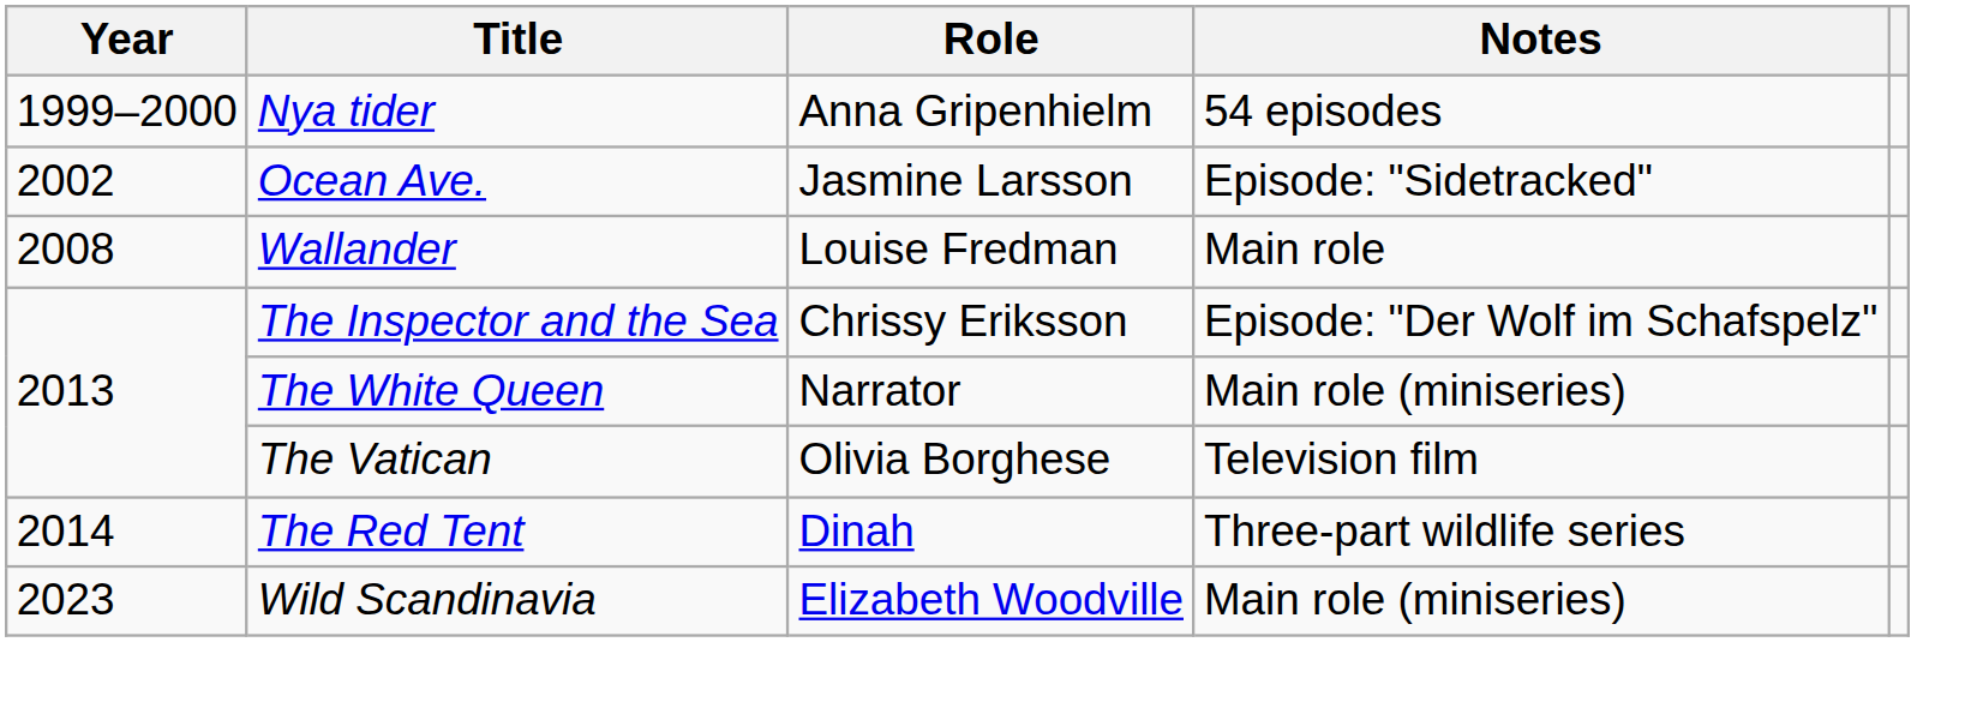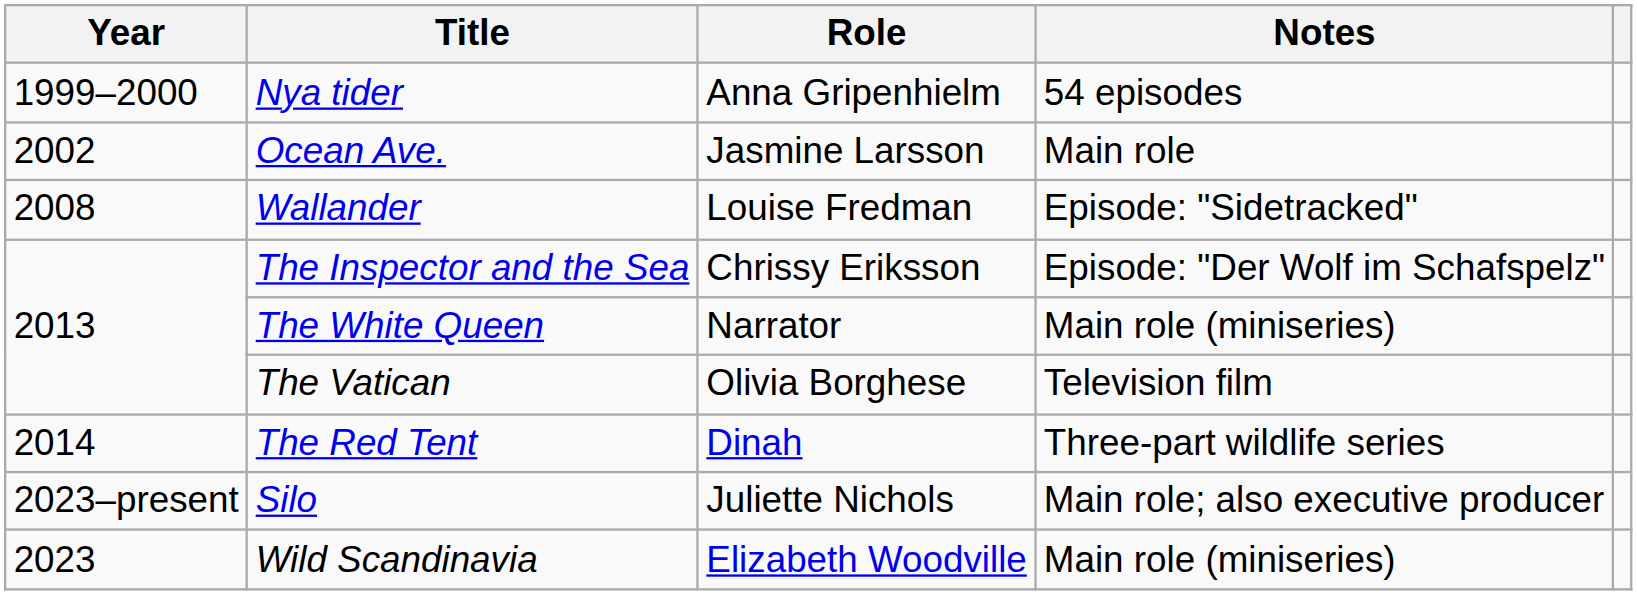 <table class="wikitable sortable">
 <tr>
 <th>Year</th>
 <th>Title</th>
 <th>Role</th>
 <th class="unsortable">Notes</th>
 <th class="unsortable"></th>
 </tr>
 <tr>
 <td>1999–2000</td>
 <td><em><a href='#'>Nya tider</a></em></td>
 <td>Anna Gripenhielm</td>
 <td>54 episodes</td>
 <td></td>
 </tr>
 <tr>
 <td>2002</td>
 <td><em><a href='#'>Ocean Ave.</a></em></td>
 <td>Jasmine Larsson</td>
-<td>Episode: "Sidetracked"</td>
+<td>Main role</td>
 <td></td>
 </tr>
 <tr>
 <td>2008</td>
 <td><em><a href='#'>Wallander</a></em></td>
 <td>Louise Fredman</td>
-<td>Main role</td>
+<td>Episode: "Sidetracked"</td>
 <td></td>
 </tr>
 <tr>
 <td rowspan="3">2013</td>
 <td data-sort-value="Inspector and the Sea, The "><em><a href='#'>The Inspector and the Sea</a></em></td>
 <td>Chrissy Eriksson</td>
 <td>Episode: "Der Wolf im Schafspelz"</td>
 <td></td>
 </tr>
 <tr>
 <td data-sort-value="White Queen, The"><em><a href='#'>The White Queen</a></em></td>
 <td>Narrator</td>
 <td>Main role (miniseries)</td>
 <td></td>
 </tr>
 <tr>
 <td data-sort-value="Vatican, The"><em>The Vatican</em></td>
 <td>Olivia Borghese</td>
 <td>Television film</td>
 <td></td>
 </tr>
 <tr>
 <td>2014</td>
 <td data-sort-value="Red Tent, The"><em><a href='#'>The Red Tent</a></em></td>
 <td><a href='#'>Dinah</a></td>
 <td>Three-part wildlife series</td>
 <td></td>
 </tr>
 <tr>
+<td>2023–present</td>
+<td><em><a href='#'>Silo</a></em></td>
+<td>Juliette Nichols</td>
+<td>Main role; also executive producer</td>
+<td></td>
+</tr>
+<tr>
 <td>2023</td>
 <td><em>Wild Scandinavia</em></td>
 <td><a href='#'>Elizabeth Woodville</a></td>
 <td>Main role (miniseries)</td>
 <td></td>
 </tr>
 </table>
